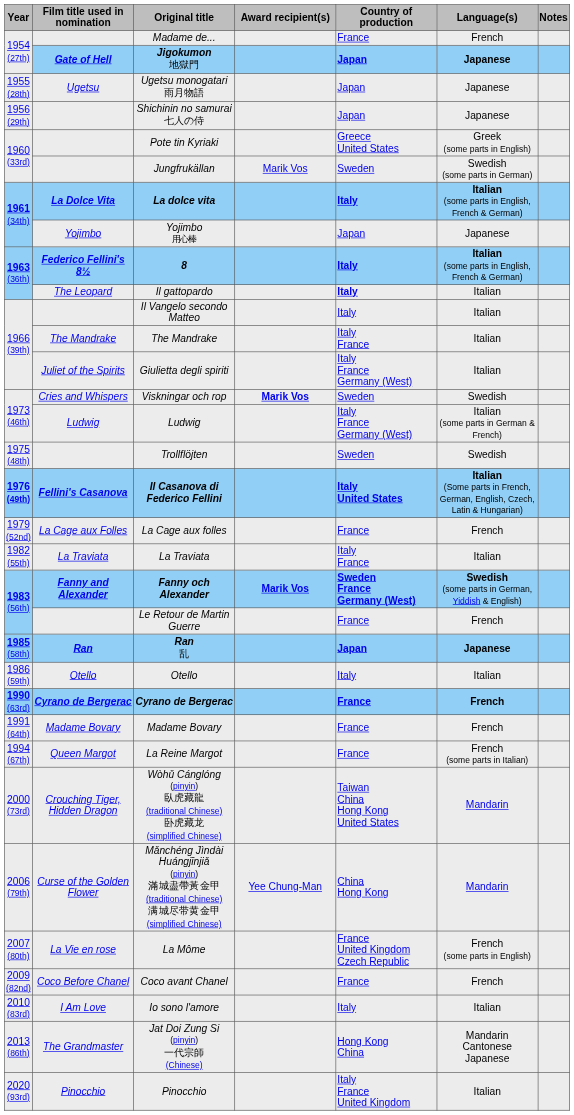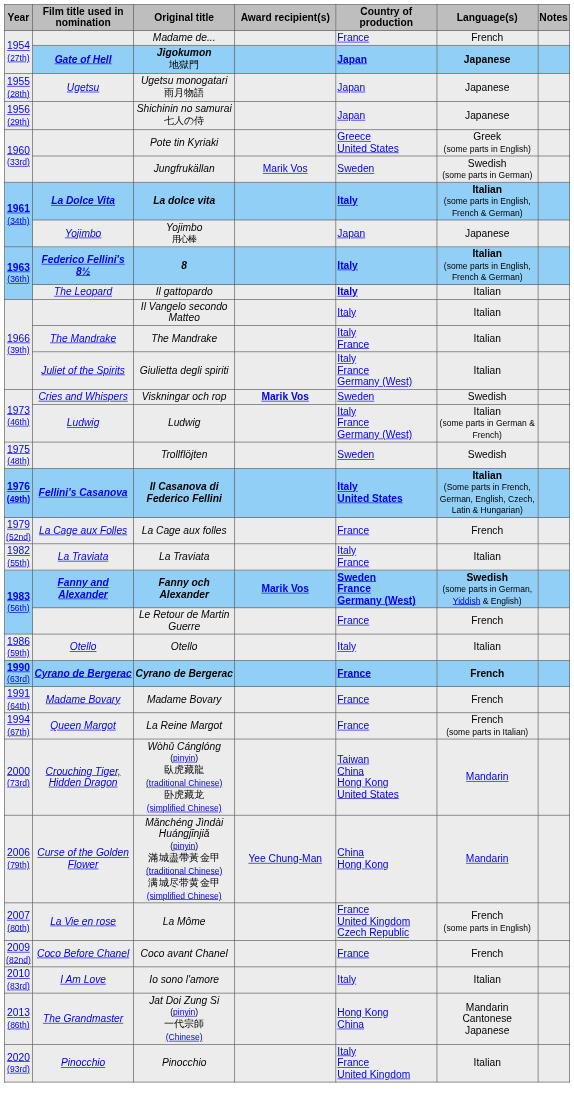 <table cellpadding=2 cellspacing=0 border=1 style="border-collapse:collapse; border: 1px #555 solid; text-align:center" class="sortable">
 <tr bgcolor="#bebebe">
 <th width="5%">Year</th>
 <th width="18%">Film title used in nomination</th>
 <th width="18%">Original title</th>
 <th width="18%">Award recipient(s)</th>
 <th width="18%">Country of production</th>
 <th width="18%">Language(s)</th>
 <th width="5%" class="unsortable">Notes</th>
 </tr>
 <tr bgcolor="#ececec">
 <td rowspan=2><a href='#'>1954</a><br><small><a href='#'>(27th)</a></small></td>
 <td><em></em></td>
 <td><em>Madame de...</em></td>
 <td><br></td>
 <td align="left"> <a href='#'>France</a></td>
 <td>French</td>
 <td></td>
 </tr>
 <tr bgcolor="#91CFF6">
 <td><strong><em><a href='#'>Gate of Hell</a></em></strong></td>
 <td><strong><em>Jigokumon</em></strong><br>地獄門</td>
 <td><strong></strong><br></td>
 <td align="left"> <strong><a href='#'>Japan</a></strong></td>
 <td><strong>Japanese</strong></td>
 <td></td>
 </tr>
 <tr bgcolor="#ececec">
 <td><a href='#'>1955</a><br><small><a href='#'>(28th)</a></small></td>
 <td><em><a href='#'>Ugetsu</a></em></td>
 <td><em>Ugetsu monogatari</em><br>雨月物語</td>
 <td></td>
 <td align="left"> <a href='#'>Japan</a></td>
 <td>Japanese</td>
 <td></td>
 </tr>
 <tr bgcolor="#ececec">
 <td><a href='#'>1956</a><br><small><a href='#'>(29th)</a></small></td>
 <td><em></em></td>
 <td><em>Shichinin no samurai</em><br>七人の侍</td>
 <td></td>
 <td align="left"> <a href='#'>Japan</a></td>
 <td>Japanese</td>
 <td></td>
 </tr>
 <tr bgcolor="#ececec">
 <td rowspan=2><a href='#'>1960</a><br><small><a href='#'>(33rd)</a></small></td>
 <td><em></em></td>
 <td><em>Pote tin Kyriaki</em></td>
 <td></td>
 <td align="left"> <a href='#'>Greece</a><br> <a href='#'>United States</a></td>
 <td>Greek<br><small>(some parts in English)</small></td>
 <td></td>
 </tr>
 <tr bgcolor="#ececec">
 <td><em></em></td>
 <td><em>Jungfrukällan</em></td>
 <td><a href='#'>Marik Vos</a></td>
 <td align="left"> <a href='#'>Sweden</a></td>
 <td>Swedish<br><small>(some parts in German)</small></td>
 <td></td>
 </tr>
 <tr bgcolor="#91CFF6">
 <td rowspan=2><strong><a href='#'>1961</a></strong><br><small><a href='#'>(34th)</a></small></td>
 <td><strong><em><a href='#'>La Dolce Vita</a></em></strong></td>
 <td><strong><em>La dolce vita</em></strong></td>
 <td><strong></strong><br></td>
 <td align="left"><strong> <a href='#'>Italy</a></strong></td>
 <td><strong>Italian</strong><br><small>(some parts in English, French & German)</small></td>
 <td></td>
 </tr>
 <tr bgcolor="#ececec">
 <td><em><a href='#'>Yojimbo</a></em></td>
 <td><em>Yojimbo</em><br><small>用心棒</small></td>
 <td></td>
 <td align="left"> <a href='#'>Japan</a></td>
 <td>Japanese</td>
 <td></td>
 </tr>
 <tr bgcolor="#91CFF6">
 <td rowspan=2><strong><a href='#'>1963</a></strong><br><small><a href='#'>(36th)</a></small></td>
 <td><strong><em><a href='#'>Federico Fellini's 8½</a></em></strong></td>
 <td><strong><em>8</em></strong></td>
 <td><strong></strong><br></td>
 <td align="left"> <strong><a href='#'>Italy</a></strong></td>
 <td><strong>Italian</strong><br><small>(some parts in English, French & German)</small></td>
 <td></td>
 </tr>
 <tr bgcolor="#ececec">
 <td><em><a href='#'>The Leopard</a></em></td>
 <td><em>Il gattopardo</em></td>
 <td><br></td>
 <td align="left"> <strong><a href='#'>Italy</a></strong></td>
 <td>Italian</td>
 <td></td>
 </tr>
 <tr bgcolor="#ececec">
 <td rowspan=3><a href='#'>1966</a><br><small><a href='#'>(39th)</a></small></td>
 <td><em></em></td>
 <td><em>Il Vangelo secondo Matteo</em></td>
 <td></td>
 <td align="left"> <a href='#'>Italy</a></td>
 <td>Italian</td>
 <td></td>
 </tr>
 <tr bgcolor="#ececec">
 <td><em><a href='#'>The Mandrake</a></em></td>
 <td><em>The Mandrake</em></td>
 <td></td>
 <td align="left"> <a href='#'>Italy</a><br> <a href='#'>France</a></td>
 <td>Italian</td>
 <td></td>
 </tr>
 <tr bgcolor="#ececec">
 <td><em><a href='#'>Juliet of the Spirits</a></em></td>
 <td><em>Giulietta degli spiriti</em></td>
 <td></td>
 <td align="left"> <a href='#'>Italy</a><br> <a href='#'>France</a><br> <a href='#'>Germany (West)</a></td>
 <td>Italian</td>
 <td></td>
 </tr>
 <tr bgcolor="#ececec">
 <td rowspan=2><a href='#'>1973</a><br><small><a href='#'>(46th)</a></small></td>
 <td><em><a href='#'>Cries and Whispers</a></em></td>
 <td><em>Viskningar och rop</em></td>
 <td><strong><a href='#'>Marik Vos</a></strong></td>
 <td align="left"> <a href='#'>Sweden</a></td>
 <td>Swedish</td>
 <td></td>
 </tr>
 <tr bgcolor="#ececec">
 <td><em><a href='#'>Ludwig</a></em></td>
 <td><em>Ludwig</em></td>
 <td></td>
 <td align="left"> <a href='#'>Italy</a><br> <a href='#'>France</a><br> <a href='#'>Germany (West)</a></td>
 <td>Italian <br><small>(some parts in German & French)</small></td>
 <td></td>
 </tr>
 <tr bgcolor="#ececec">
 <td><a href='#'>1975</a><br><small><a href='#'>(48th)</a></small></td>
 <td><em></em></td>
 <td><em>Trollflöjten</em></td>
 <td><br></td>
 <td align="left"> <a href='#'>Sweden</a></td>
 <td>Swedish</td>
 <td></td>
 </tr>
 <tr bgcolor="#91CFF6">
 <td><strong><a href='#'>1976</a></strong><br><small><strong><a href='#'>(49th)</a></strong></small></td>
 <td><strong><em><a href='#'>Fellini's Casanova</a></em></strong></td>
 <td><strong><em>Il Casanova di Federico Fellini</em></strong></td>
 <td><strong></strong></td>
 <td align="left"> <strong><a href='#'>Italy</a></strong><br> <strong><a href='#'>United States</a></strong></td>
 <td><strong>Italian</strong><br><small>(Some parts in French, German, English, Czech, Latin & Hungarian)</small></td>
 <td></td>
 </tr>
 <tr bgcolor="#ececec">
 <td><a href='#'>1979</a><br><small><a href='#'>(52nd)</a></small></td>
 <td><em><a href='#'>La Cage aux Folles</a></em></td>
 <td><em>La Cage aux folles</em></td>
 <td><br></td>
 <td align="left"> <a href='#'>France</a></td>
 <td>French</td>
 <td></td>
 </tr>
 <tr bgcolor="#ececec">
 <td><a href='#'>1982</a><br><small><a href='#'>(55th)</a></small></td>
 <td><em><a href='#'>La Traviata</a></em></td>
 <td><em>La Traviata</em></td>
 <td></td>
 <td align="left"> <a href='#'>Italy</a><br> <a href='#'>France</a></td>
 <td>Italian</td>
 <td></td>
 </tr>
 <tr bgcolor="#91CFF6">
 <td rowspan=2><strong><a href='#'>1983</a></strong><br><small><a href='#'>(56th)</a></small></td>
 <td><strong><em><a href='#'>Fanny and Alexander</a></em></strong></td>
 <td><strong><em>Fanny och Alexander</em></strong></td>
 <td><strong><a href='#'>Marik Vos</a></strong><br></td>
 <td align="left"> <strong><a href='#'>Sweden</a></strong><br> <strong><a href='#'>France</a></strong><br> <strong><a href='#'>Germany (West)</a></strong></td>
 <td><strong>Swedish</strong><br><small>(some parts in German, <a href='#'>Yiddish</a> & English)</small></td>
 <td></td>
 </tr>
 <tr bgcolor="#ececec">
 <td><em></em></td>
 <td><em>Le Retour de Martin Guerre</em></td>
 <td></td>
 <td align="left"> <a href='#'>France</a></td>
 <td>French</td>
 <td></td>
 </tr>
-<tr bgcolor="#91CFF6">
-<td><strong><a href='#'>1985</a></strong><br><small><a href='#'>(58th)</a></small></td>
-<td><strong><em><a href='#'>Ran</a></em></strong></td>
-<td><strong><em>Ran</em></strong><br>乱</td>
-<td><strong></strong><br></td>
-<td align="left"> <strong><a href='#'>Japan</a></strong></td>
-<td><strong>Japanese</strong></td>
-<td></td>
-</tr>
 <tr bgcolor="#ececec">
 <td><a href='#'>1986</a><br><small><a href='#'>(59th)</a></small></td>
 <td><em><a href='#'>Otello</a></em></td>
 <td><em>Otello</em></td>
 <td><br></td>
 <td align="left"> <a href='#'>Italy</a></td>
 <td>Italian</td>
 <td></td>
 </tr>
 <tr bgcolor="#91CFF6">
 <td><strong><a href='#'>1990</a></strong><br><small><a href='#'>(63rd)</a></small></td>
 <td><strong><em><a href='#'>Cyrano de Bergerac</a></em></strong></td>
 <td><strong><em>Cyrano de Bergerac</em></strong></td>
 <td><strong></strong><br></td>
 <td align="left"> <strong><a href='#'>France</a></strong></td>
 <td><strong>French</strong></td>
 <td></td>
 </tr>
 <tr bgcolor="#ececec">
 <td><a href='#'>1991</a><br><small><a href='#'>(64th)</a></small></td>
 <td><em><a href='#'>Madame Bovary</a></em></td>
 <td><em>Madame Bovary</em></td>
 <td></td>
 <td align="left"> <a href='#'>France</a></td>
 <td>French</td>
 <td></td>
 </tr>
 <tr bgcolor="#ececec">
 <td><a href='#'>1994</a><br><small><a href='#'>(67th)</a></small></td>
 <td><em><a href='#'>Queen Margot</a></em></td>
 <td><em>La Reine Margot</em></td>
 <td></td>
 <td align="left"> <a href='#'>France</a></td>
 <td>French<br><small>(some parts in Italian)</small></td>
 <td></td>
 </tr>
 <tr bgcolor="#ececec">
 <td><a href='#'>2000</a><br><small><a href='#'>(73rd)</a></small></td>
 <td><em><a href='#'>Crouching Tiger, Hidden Dragon</a></em></td>
 <td><em>Wòhǔ Cánglóng</em><br><small>(<a href='#'>pinyin</a>)</small><br>臥虎藏龍<br><small><a href='#'>(traditional Chinese)</a></small><br>卧虎藏龙<br><small><a href='#'>(simplified Chinese)</a></small></td>
 <td></td>
 <td align="left"> <a href='#'>Taiwan</a><br> <a href='#'>China</a><br> <a href='#'>Hong Kong</a><br> <a href='#'>United States</a></td>
 <td><a href='#'>Mandarin</a></td>
 <td></td>
 </tr>
 <tr bgcolor="#ececec">
 <td><a href='#'>2006</a><br><small><a href='#'>(79th)</a></small></td>
 <td><em><a href='#'>Curse of the Golden Flower</a></em></td>
 <td><em>Mǎnchéng Jìndài Huángjīnjiǎ</em><br><small>(<a href='#'>pinyin</a>)</small><br>滿城盡帶黃金甲<br><small><a href='#'>(traditional Chinese)</a></small><br>满城尽带黄金甲<br><small><a href='#'>(simplified Chinese)</a></small></td>
 <td><a href='#'>Yee Chung-Man</a></td>
 <td align="left"> <a href='#'>China</a><br> <a href='#'>Hong Kong</a></td>
 <td><a href='#'>Mandarin</a></td>
 <td></td>
 </tr>
 <tr bgcolor="#ececec">
 <td><a href='#'>2007</a><br><small><a href='#'>(80th)</a></small></td>
 <td><em><a href='#'>La Vie en rose</a></em></td>
 <td><em>La Môme</em></td>
 <td></td>
 <td align="left"> <a href='#'>France</a><br> <a href='#'>United Kingdom</a><br> <a href='#'>Czech Republic</a></td>
 <td>French<br><small>(some parts in English)</small></td>
 <td></td>
 </tr>
 <tr bgcolor="#ececec">
 <td><a href='#'>2009</a><br><small><a href='#'>(82nd)</a></small></td>
 <td><em><a href='#'>Coco Before Chanel</a></em></td>
 <td><em>Coco avant Chanel</em></td>
 <td></td>
 <td align="left"> <a href='#'>France</a></td>
 <td>French<br></td>
 <td></td>
 </tr>
 <tr bgcolor="#ececec">
 <td><a href='#'>2010</a><br><small><a href='#'>(83rd)</a></small></td>
 <td><em><a href='#'>I Am Love</a></em></td>
 <td><em>Io sono l'amore</em></td>
 <td></td>
 <td align="left"> <a href='#'>Italy</a></td>
 <td>Italian<br></td>
 <td></td>
 </tr>
 <tr bgcolor="#ececec">
 <td><a href='#'>2013</a><br><small><a href='#'>(86th)</a></small></td>
 <td><em><a href='#'>The Grandmaster</a></em></td>
 <td><em>Jat Doi Zung Si</em><br><small>(<a href='#'>pinyin</a>)</small><br>一代宗師<br><small><a href='#'>(Chinese)</a></small></td>
 <td></td>
 <td align="left"> <a href='#'>Hong Kong</a><br> <a href='#'>China</a></td>
 <td>Mandarin<br>Cantonese<br>Japanese</td>
 <td></td>
 </tr>
 <tr bgcolor="#ececec">
 <td><a href='#'>2020</a><br><small><a href='#'>(93rd)</a></small></td>
 <td><em><a href='#'>Pinocchio</a></em></td>
 <td><em>Pinocchio</em></td>
 <td></td>
 <td align="left"> <a href='#'>Italy</a><br> <a href='#'>France</a><br> <a href='#'>United Kingdom</a></td>
 <td>Italian</td>
 <td></td>
 </tr>
 </table>
